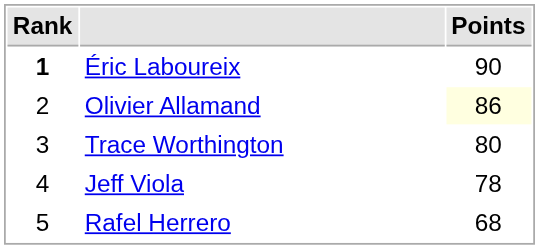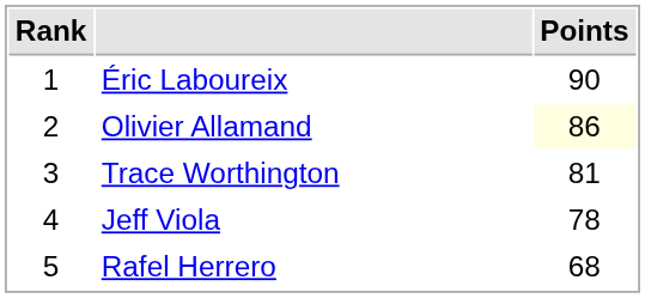 <table cellspacing="1" cellpadding="3" style="border:1px solid #AAAAAA;font-size:86%">
 <tr bgcolor="#E4E4E4">
 <th style="border-bottom:1px solid #AAAAAA" width=10>Rank</th>
 <th style="border-bottom:1px solid #AAAAAA" width=200></th>
 <th style="border-bottom:1px solid #AAAAAA" width=20>Points</th>
 </tr>
 <tr>
-<td align="center"><strong>1</strong></td>
+<td align="center">1</td>
 <td> <a href='#'>Éric Laboureix</a></td>
 <td align=center>90</td>
 </tr>
 <tr>
 <td align="center">2</td>
 <td> <a href='#'>Olivier Allamand</a></td>
 <td align=center style="background: lightyellow;">86</td>
 </tr>
 <tr>
 <td align="center">3</td>
 <td> <a href='#'>Trace Worthington</a></td>
-<td align=center>80</td>
+<td align=center>81</td>
 </tr>
 <tr>
 <td align="center">4</td>
 <td> <a href='#'>Jeff Viola</a></td>
 <td align=center>78</td>
 </tr>
 <tr>
 <td align="center">5</td>
 <td> <a href='#'>Rafel Herrero</a></td>
 <td align=center>68</td>
 </tr>
 </table>
